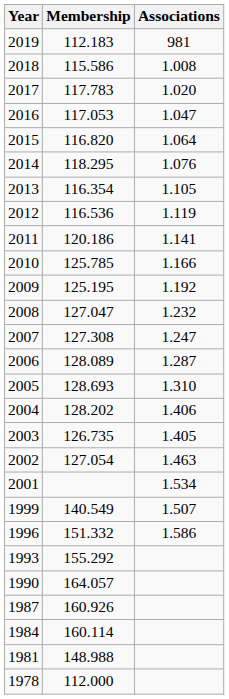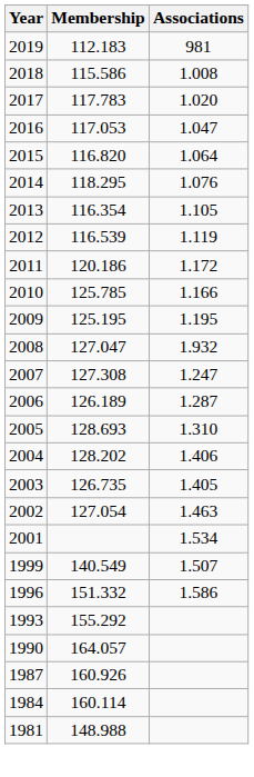 <table class="wikitable sortable" style="text-align: center;">
 <tr>
 <th>Year</th>
 <th>Membership</th>
 <th>Associations</th>
 </tr>
 <tr>
 <td>2019</td>
 <td>112.183</td>
 <td>981</td>
 </tr>
 <tr>
 <td>2018</td>
 <td>115.586</td>
 <td>1.008</td>
 </tr>
 <tr>
 <td>2017</td>
 <td>117.783</td>
 <td>1.020</td>
 </tr>
 <tr>
 <td>2016</td>
 <td>117.053</td>
 <td>1.047</td>
 </tr>
 <tr>
 <td>2015</td>
 <td>116.820</td>
 <td>1.064</td>
 </tr>
 <tr>
 <td>2014</td>
 <td>118.295</td>
 <td>1.076</td>
 </tr>
 <tr>
 <td>2013</td>
 <td>116.354</td>
 <td>1.105</td>
 </tr>
 <tr>
 <td>2012</td>
-<td>116.536</td>
+<td>116.539</td>
 <td>1.119</td>
 </tr>
 <tr>
 <td>2011</td>
 <td>120.186</td>
-<td>1.141</td>
+<td>1.172</td>
 </tr>
 <tr>
 <td>2010</td>
 <td>125.785</td>
 <td>1.166</td>
 </tr>
 <tr>
 <td>2009</td>
 <td>125.195</td>
-<td>1.192</td>
+<td>1.195</td>
 </tr>
 <tr>
 <td>2008</td>
 <td>127.047</td>
-<td>1.232</td>
+<td>1.932</td>
 </tr>
 <tr>
 <td>2007</td>
 <td>127.308</td>
 <td>1.247</td>
 </tr>
 <tr>
 <td>2006</td>
-<td>128.089</td>
+<td>126.189</td>
 <td>1.287</td>
 </tr>
 <tr>
 <td>2005</td>
 <td>128.693</td>
 <td>1.310</td>
 </tr>
 <tr>
 <td>2004</td>
 <td>128.202</td>
 <td>1.406</td>
 </tr>
 <tr>
 <td>2003</td>
 <td>126.735</td>
 <td>1.405</td>
 </tr>
 <tr>
 <td>2002</td>
 <td>127.054</td>
 <td>1.463</td>
 </tr>
 <tr>
 <td>2001</td>
 <td></td>
 <td>1.534</td>
 </tr>
 <tr>
 <td>1999</td>
 <td>140.549</td>
 <td>1.507</td>
 </tr>
 <tr>
 <td>1996</td>
 <td>151.332</td>
 <td>1.586</td>
 </tr>
 <tr>
 <td>1993</td>
 <td>155.292</td>
 <td></td>
 </tr>
 <tr>
 <td>1990</td>
 <td>164.057</td>
 <td></td>
 </tr>
 <tr>
 <td>1987</td>
 <td>160.926</td>
 <td></td>
 </tr>
 <tr>
 <td>1984</td>
 <td>160.114</td>
 <td></td>
 </tr>
 <tr>
 <td>1981</td>
 <td>148.988</td>
 <td></td>
 </tr>
-<tr>
-<td>1978</td>
-<td>112.000</td>
-<td></td>
-</tr>
 </table>
